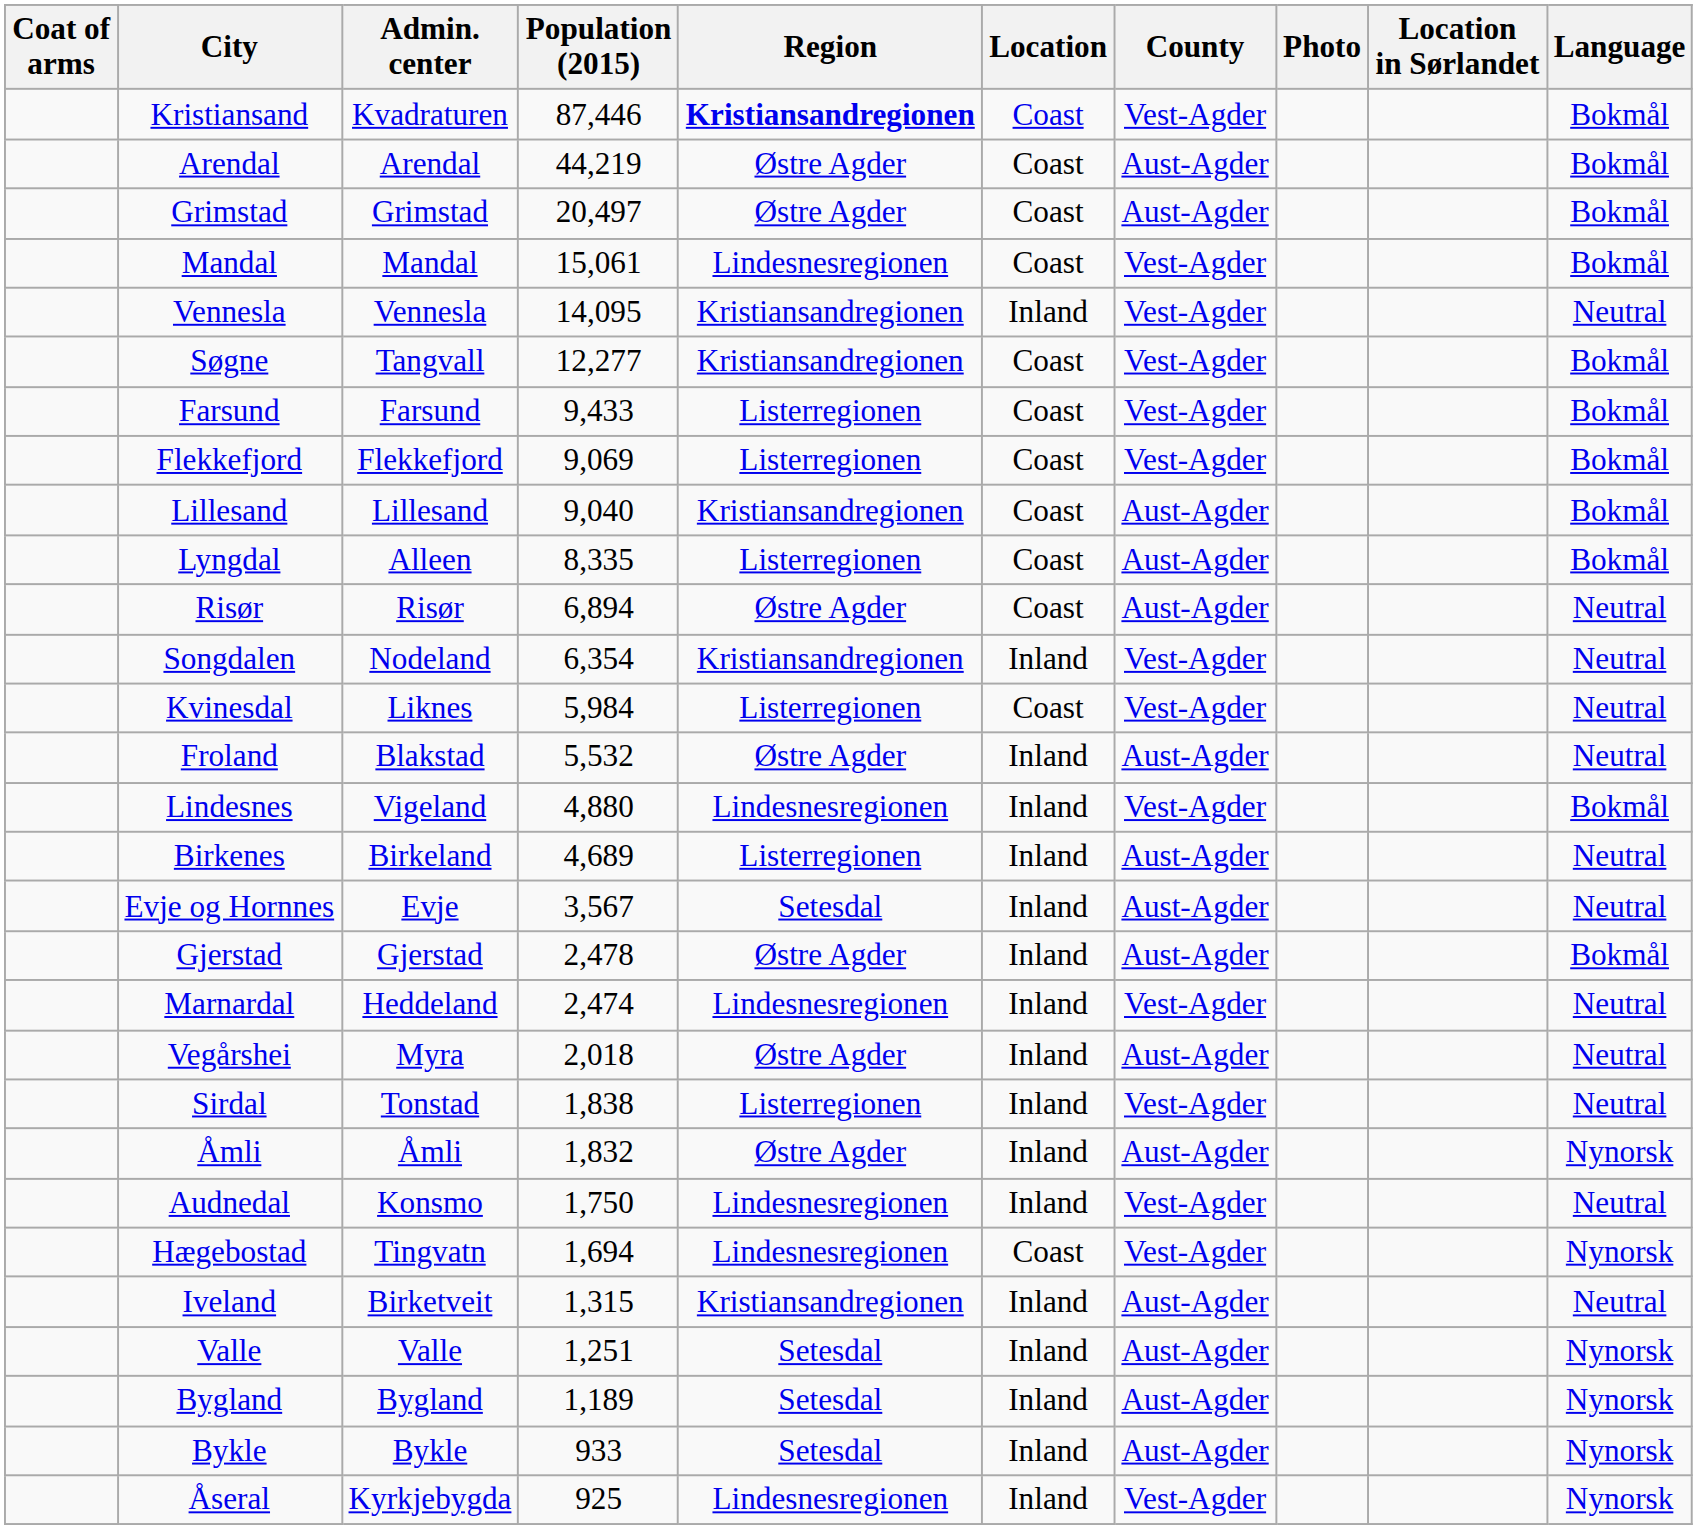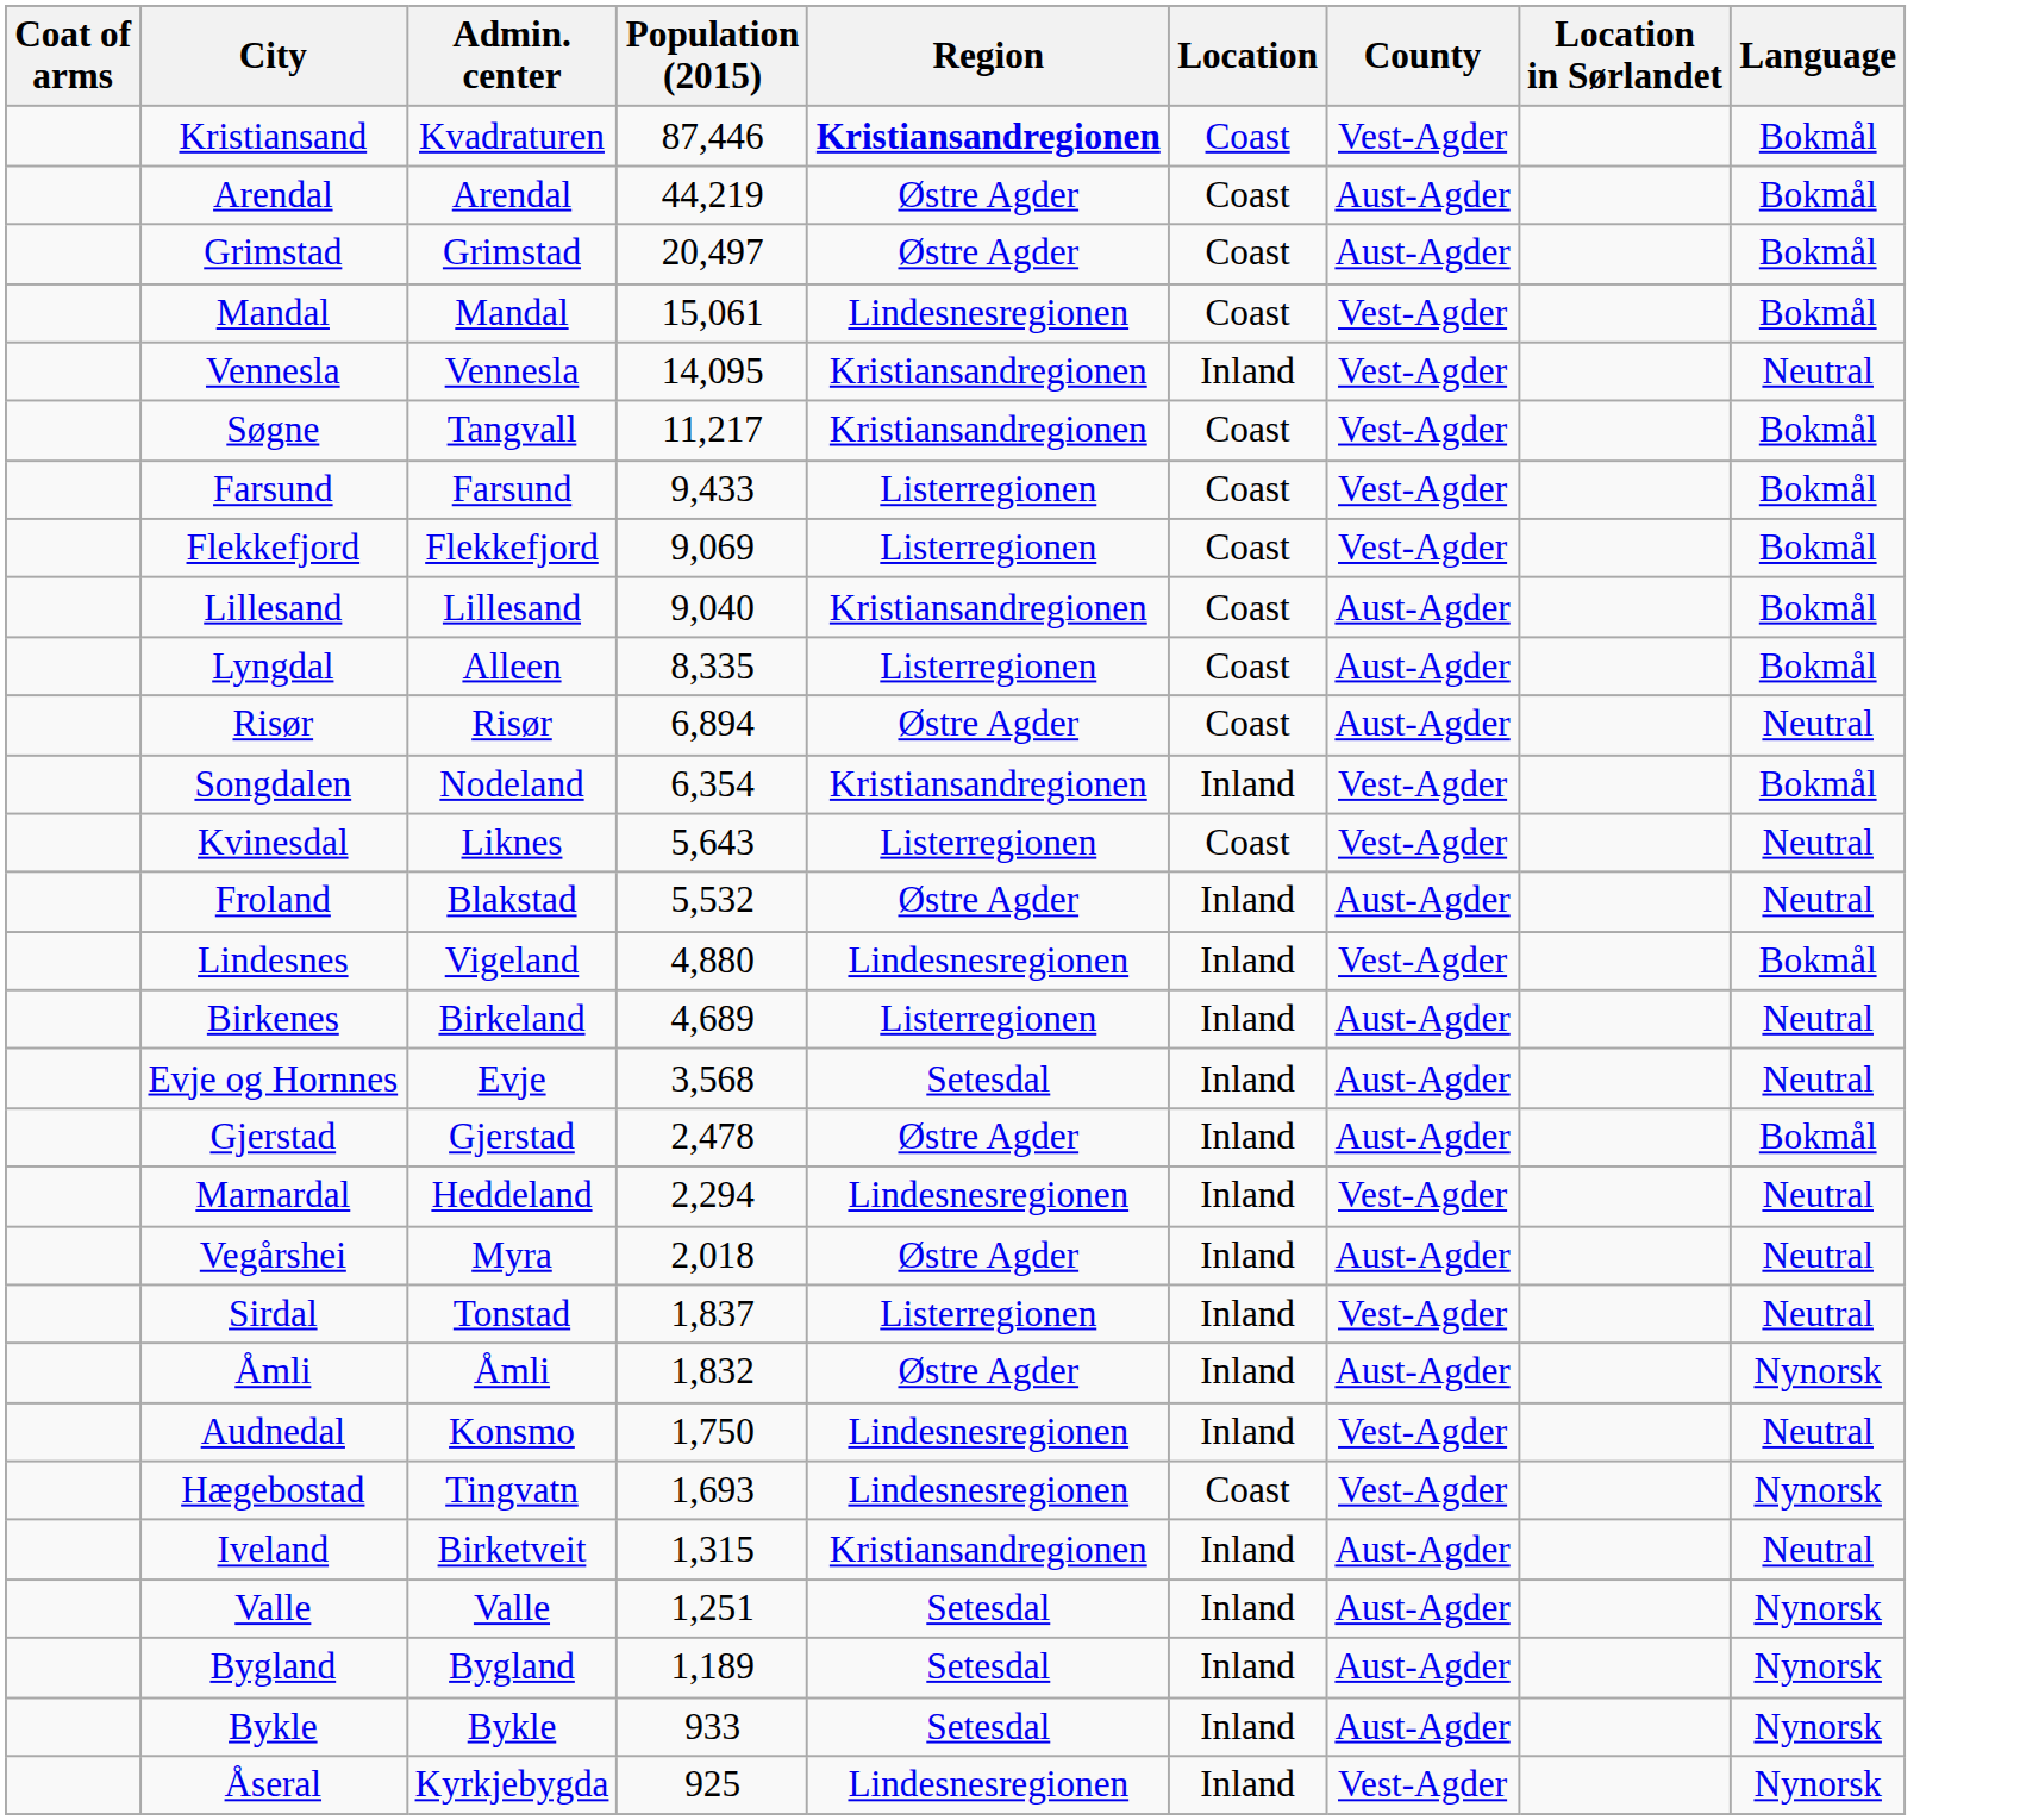 <table class="wikitable" style="text-align:center;">
 <tr>
 <th>Coat of<br>arms</th>
 <th>City</th>
 <th>Admin.<br>center</th>
 <th>Population<br>(2015)</th>
 <th>Region</th>
 <th>Location</th>
 <th>County</th>
-<th>Photo</th>
 <th>Location<br> in Sørlandet</th>
 <th>Language</th>
 </tr>
 <tr>
 <td></td>
 <td><a href='#'>Kristiansand</a></td>
 <td><a href='#'>Kvadraturen</a></td>
 <td>87,446</td>
 <td><strong><a href='#'>Kristiansandregionen</a></strong></td>
 <td><a href='#'>Coast</a></td>
 <td><a href='#'>Vest-Agder</a></td>
 <td></td>
-<td></td>
 <td><a href='#'>Bokmål</a></td>
 </tr>
 <tr>
 <td></td>
 <td><a href='#'>Arendal</a></td>
 <td><a href='#'>Arendal</a></td>
 <td>44,219</td>
 <td><a href='#'>Østre Agder</a></td>
 <td>Coast</td>
 <td><a href='#'>Aust-Agder</a></td>
-<td></td>
 <td></td>
 <td><a href='#'>Bokmål</a></td>
 </tr>
 <tr>
 <td></td>
 <td><a href='#'>Grimstad</a></td>
 <td><a href='#'>Grimstad</a></td>
 <td>20,497</td>
 <td><a href='#'>Østre Agder</a></td>
 <td>Coast</td>
 <td><a href='#'>Aust-Agder</a></td>
 <td></td>
-<td></td>
 <td><a href='#'>Bokmål</a></td>
 </tr>
 <tr>
 <td></td>
 <td><a href='#'>Mandal</a></td>
 <td><a href='#'>Mandal</a></td>
 <td>15,061</td>
 <td><a href='#'>Lindesnesregionen</a></td>
 <td>Coast</td>
 <td><a href='#'>Vest-Agder</a></td>
-<td></td>
 <td></td>
 <td><a href='#'>Bokmål</a></td>
 </tr>
 <tr>
 <td></td>
 <td><a href='#'>Vennesla</a></td>
 <td><a href='#'>Vennesla</a></td>
 <td>14,095</td>
 <td><a href='#'>Kristiansandregionen</a></td>
 <td>Inland</td>
 <td><a href='#'>Vest-Agder</a></td>
 <td></td>
-<td></td>
 <td><a href='#'>Neutral</a></td>
 </tr>
 <tr>
 <td></td>
 <td><a href='#'>Søgne</a></td>
 <td><a href='#'>Tangvall</a></td>
-<td>12,277</td>
+<td>11,217</td>
 <td><a href='#'>Kristiansandregionen</a></td>
 <td>Coast</td>
 <td><a href='#'>Vest-Agder</a></td>
-<td></td>
 <td></td>
 <td><a href='#'>Bokmål</a></td>
 </tr>
 <tr>
 <td></td>
 <td><a href='#'>Farsund</a></td>
 <td><a href='#'>Farsund</a></td>
 <td>9,433</td>
 <td><a href='#'>Listerregionen</a></td>
 <td>Coast</td>
 <td><a href='#'>Vest-Agder</a></td>
 <td></td>
-<td></td>
 <td><a href='#'>Bokmål</a></td>
 </tr>
 <tr>
 <td></td>
 <td><a href='#'>Flekkefjord</a></td>
 <td><a href='#'>Flekkefjord</a></td>
 <td>9,069</td>
 <td><a href='#'>Listerregionen</a></td>
 <td>Coast</td>
 <td><a href='#'>Vest-Agder</a></td>
-<td></td>
 <td></td>
 <td><a href='#'>Bokmål</a></td>
 </tr>
 <tr>
 <td></td>
 <td><a href='#'>Lillesand</a></td>
 <td><a href='#'>Lillesand</a></td>
 <td>9,040</td>
 <td><a href='#'>Kristiansandregionen</a></td>
 <td>Coast</td>
 <td><a href='#'>Aust-Agder</a></td>
 <td></td>
-<td></td>
 <td><a href='#'>Bokmål</a></td>
 </tr>
 <tr>
 <td></td>
 <td><a href='#'>Lyngdal</a></td>
 <td><a href='#'>Alleen</a></td>
 <td>8,335</td>
 <td><a href='#'>Listerregionen</a></td>
 <td>Coast</td>
 <td><a href='#'>Aust-Agder</a></td>
-<td></td>
 <td></td>
 <td><a href='#'>Bokmål</a></td>
 </tr>
 <tr>
 <td></td>
 <td><a href='#'>Risør</a></td>
 <td><a href='#'>Risør</a></td>
 <td>6,894</td>
 <td><a href='#'>Østre Agder</a></td>
 <td>Coast</td>
 <td><a href='#'>Aust-Agder</a></td>
 <td></td>
-<td></td>
 <td><a href='#'>Neutral</a></td>
 </tr>
 <tr>
 <td></td>
 <td><a href='#'>Songdalen</a></td>
 <td><a href='#'>Nodeland</a></td>
 <td>6,354</td>
 <td><a href='#'>Kristiansandregionen</a></td>
 <td>Inland</td>
 <td><a href='#'>Vest-Agder</a></td>
 <td></td>
-<td></td>
-<td><a href='#'>Neutral</a></td>
+<td><a href='#'>Bokmål</a></td>
 </tr>
 <tr>
 <td></td>
 <td><a href='#'>Kvinesdal</a></td>
 <td><a href='#'>Liknes</a></td>
-<td>5,984</td>
+<td>5,643</td>
 <td><a href='#'>Listerregionen</a></td>
 <td>Coast</td>
 <td><a href='#'>Vest-Agder</a></td>
-<td></td>
 <td></td>
 <td><a href='#'>Neutral</a></td>
 </tr>
 <tr>
 <td></td>
 <td><a href='#'>Froland</a></td>
 <td><a href='#'>Blakstad</a></td>
 <td>5,532</td>
 <td><a href='#'>Østre Agder</a></td>
 <td>Inland</td>
 <td><a href='#'>Aust-Agder</a></td>
 <td></td>
-<td></td>
 <td><a href='#'>Neutral</a></td>
 </tr>
 <tr>
 <td></td>
 <td><a href='#'>Lindesnes</a></td>
 <td><a href='#'>Vigeland</a></td>
 <td>4,880</td>
 <td><a href='#'>Lindesnesregionen</a></td>
 <td>Inland</td>
 <td><a href='#'>Vest-Agder</a></td>
-<td></td>
 <td></td>
 <td><a href='#'>Bokmål</a></td>
 </tr>
 <tr>
 <td></td>
 <td><a href='#'>Birkenes</a></td>
 <td><a href='#'>Birkeland</a></td>
 <td>4,689</td>
 <td><a href='#'>Listerregionen</a></td>
 <td>Inland</td>
 <td><a href='#'>Aust-Agder</a></td>
 <td></td>
-<td></td>
 <td><a href='#'>Neutral</a></td>
 </tr>
 <tr>
 <td></td>
 <td><a href='#'>Evje og Hornnes</a></td>
 <td><a href='#'>Evje</a></td>
-<td>3,567</td>
+<td>3,568</td>
 <td><a href='#'>Setesdal</a></td>
 <td>Inland</td>
 <td><a href='#'>Aust-Agder</a></td>
-<td></td>
 <td></td>
 <td><a href='#'>Neutral</a></td>
 </tr>
 <tr>
 <td></td>
 <td><a href='#'>Gjerstad</a></td>
 <td><a href='#'>Gjerstad</a></td>
 <td>2,478</td>
 <td><a href='#'>Østre Agder</a></td>
 <td>Inland</td>
 <td><a href='#'>Aust-Agder</a></td>
 <td></td>
-<td></td>
 <td><a href='#'>Bokmål</a></td>
 </tr>
 <tr>
 <td></td>
 <td><a href='#'>Marnardal</a></td>
 <td><a href='#'>Heddeland</a></td>
-<td>2,474</td>
+<td>2,294</td>
 <td><a href='#'>Lindesnesregionen</a></td>
 <td>Inland</td>
 <td><a href='#'>Vest-Agder</a></td>
-<td></td>
 <td></td>
 <td><a href='#'>Neutral</a></td>
 </tr>
 <tr>
 <td></td>
 <td><a href='#'>Vegårshei</a></td>
 <td><a href='#'>Myra</a></td>
 <td>2,018</td>
 <td><a href='#'>Østre Agder</a></td>
 <td>Inland</td>
 <td><a href='#'>Aust-Agder</a></td>
 <td></td>
-<td></td>
 <td><a href='#'>Neutral</a></td>
 </tr>
 <tr>
 <td></td>
 <td><a href='#'>Sirdal</a></td>
 <td><a href='#'>Tonstad</a></td>
-<td>1,838</td>
+<td>1,837</td>
 <td><a href='#'>Listerregionen</a></td>
 <td>Inland</td>
 <td><a href='#'>Vest-Agder</a></td>
-<td></td>
 <td></td>
 <td><a href='#'>Neutral</a></td>
 </tr>
 <tr>
 <td></td>
 <td><a href='#'>Åmli</a></td>
 <td><a href='#'>Åmli</a></td>
 <td>1,832</td>
 <td><a href='#'>Østre Agder</a></td>
 <td>Inland</td>
 <td><a href='#'>Aust-Agder</a></td>
 <td></td>
-<td></td>
 <td><a href='#'>Nynorsk</a></td>
 </tr>
 <tr>
 <td></td>
 <td><a href='#'>Audnedal</a></td>
 <td><a href='#'>Konsmo</a></td>
 <td>1,750</td>
 <td><a href='#'>Lindesnesregionen</a></td>
 <td>Inland</td>
 <td><a href='#'>Vest-Agder</a></td>
 <td></td>
-<td></td>
 <td><a href='#'>Neutral</a></td>
 </tr>
 <tr>
 <td></td>
 <td><a href='#'>Hægebostad</a></td>
 <td><a href='#'>Tingvatn</a></td>
-<td>1,694</td>
+<td>1,693</td>
 <td><a href='#'>Lindesnesregionen</a></td>
 <td>Coast</td>
 <td><a href='#'>Vest-Agder</a></td>
-<td></td>
 <td></td>
 <td><a href='#'>Nynorsk</a></td>
 </tr>
 <tr>
 <td></td>
 <td><a href='#'>Iveland</a></td>
 <td><a href='#'>Birketveit</a></td>
 <td>1,315</td>
 <td><a href='#'>Kristiansandregionen</a></td>
 <td>Inland</td>
 <td><a href='#'>Aust-Agder</a></td>
 <td></td>
-<td></td>
 <td><a href='#'>Neutral</a></td>
 </tr>
 <tr>
 <td></td>
 <td><a href='#'>Valle</a></td>
 <td><a href='#'>Valle</a></td>
 <td>1,251</td>
 <td><a href='#'>Setesdal</a></td>
 <td>Inland</td>
 <td><a href='#'>Aust-Agder</a></td>
-<td></td>
 <td></td>
 <td><a href='#'>Nynorsk</a></td>
 </tr>
 <tr>
 <td></td>
 <td><a href='#'>Bygland</a></td>
 <td><a href='#'>Bygland</a></td>
 <td>1,189</td>
 <td><a href='#'>Setesdal</a></td>
 <td>Inland</td>
 <td><a href='#'>Aust-Agder</a></td>
 <td></td>
-<td></td>
 <td><a href='#'>Nynorsk</a></td>
 </tr>
 <tr>
 <td></td>
 <td><a href='#'>Bykle</a></td>
 <td><a href='#'>Bykle</a></td>
 <td>933</td>
 <td><a href='#'>Setesdal</a></td>
 <td>Inland</td>
 <td><a href='#'>Aust-Agder</a></td>
-<td></td>
 <td></td>
 <td><a href='#'>Nynorsk</a></td>
 </tr>
 <tr>
 <td></td>
 <td><a href='#'>Åseral</a></td>
 <td><a href='#'>Kyrkjebygda</a></td>
 <td>925</td>
 <td><a href='#'>Lindesnesregionen</a></td>
 <td>Inland</td>
 <td><a href='#'>Vest-Agder</a></td>
 <td></td>
-<td></td>
 <td><a href='#'>Nynorsk</a></td>
 </tr>
 </table>
